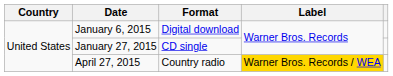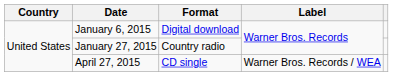 <table class="wikitable">
 <tr>
 <th>Country</th>
 <th>Date</th>
 <th>Format</th>
 <th>Label</th>
 <th></th>
 </tr>
 <tr>
 <td rowspan="3">United States</td>
 <td>January 6, 2015</td>
 <td><a href='#'>Digital download</a></td>
 <td rowspan="2"><a href='#'>Warner Bros. Records</a></td>
 <td></td>
 </tr>
 <tr>
 <td>January 27, 2015</td>
-<td><a href='#'>CD single</a></td>
+<td>Country radio</td>
 <td></td>
 </tr>
 <tr>
 <td>April 27, 2015</td>
-<td>Country radio</td>
-<td style="background: gold;">Warner Bros. Records / <a href='#'>WEA</a></td>
+<td><a href='#'>CD single</a></td>
+<td>Warner Bros. Records / <a href='#'>WEA</a></td>
 <td></td>
 </tr>
 </table>
